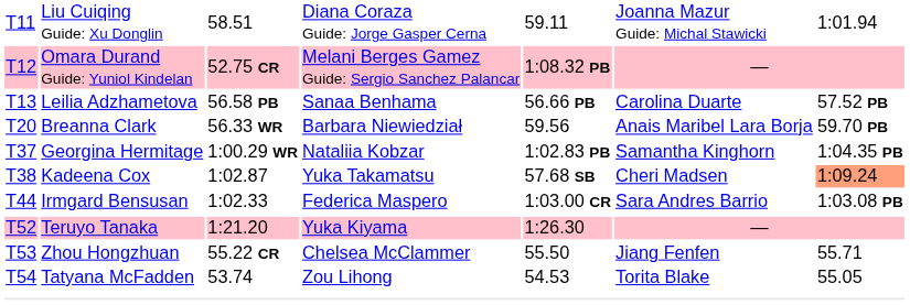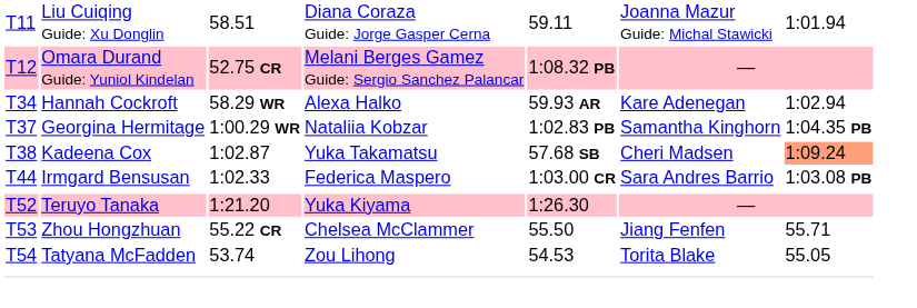 <table>
 <tr>
 <td><a href='#'>T11</a></td>
 <td><a href='#'>Liu Cuiqing</a><br><small>Guide: <a href='#'>Xu Donglin</a></small><br></td>
 <td>58.51</td>
 <td><a href='#'>Diana Coraza</a><br><small>Guide: <a href='#'>Jorge Gasper Cerna</a></small><br></td>
 <td>59.11</td>
 <td><a href='#'>Joanna Mazur</a><br><small>Guide: <a href='#'>Michal Stawicki</a></small><br></td>
 <td>1:01.94</td>
 </tr>
 <tr bgcolor="#FFC0CB">
 <td><a href='#'>T12</a></td>
 <td><a href='#'>Omara Durand</a><br><small>Guide: <a href='#'>Yuniol Kindelan</a></small><br></td>
 <td>52.75 <small><strong>CR</strong></small></td>
 <td><a href='#'>Melani Berges Gamez</a><br><small>Guide: <a href='#'>Sergio Sanchez Palancar</a></small><br></td>
 <td>1:08.32 <small><strong>PB</strong></small></td>
 <td colspan=2 align=center>—</td>
 </tr>
 <tr>
-<td><a href='#'>T13</a></td>
-<td><a href='#'>Leilia Adzhametova</a><br></td>
-<td>56.58 <small><strong>PB</strong></small></td>
-<td><a href='#'>Sanaa Benhama</a><br></td>
-<td>56.66 <small><strong>PB</strong></small></td>
-<td><a href='#'>Carolina Duarte</a><br></td>
-<td>57.52 <small><strong>PB</strong></small></td>
-</tr>
-<tr>
-<td><a href='#'>T20</a></td>
-<td><a href='#'>Breanna Clark</a><br></td>
-<td>56.33 <small><strong>WR</strong></small></td>
-<td><a href='#'>Barbara Niewiedział</a><br></td>
-<td>59.56</td>
-<td><a href='#'>Anais Maribel Lara Borja</a><br></td>
-<td>59.70 <small><strong>PB</strong></small></td>
+<td><a href='#'>T34</a></td>
+<td><a href='#'>Hannah Cockroft</a><br></td>
+<td>58.29 <small><strong>WR</strong></small></td>
+<td><a href='#'>Alexa Halko</a><br></td>
+<td>59.93 <small><strong>AR</strong></small></td>
+<td><a href='#'>Kare Adenegan</a><br></td>
+<td>1:02.94</td>
 </tr>
 <tr>
 <td><a href='#'>T37</a></td>
 <td><a href='#'>Georgina Hermitage</a><br></td>
 <td>1:00.29 <small><strong>WR</strong></small></td>
 <td><a href='#'>Nataliia Kobzar</a><br></td>
 <td>1:02.83 <small><strong>PB</strong></small></td>
 <td><a href='#'>Samantha Kinghorn</a><br></td>
 <td>1:04.35 <small><strong>PB</strong></small></td>
 </tr>
 <tr>
 <td><a href='#'>T38</a></td>
 <td><a href='#'>Kadeena Cox</a><br></td>
 <td>1:02.87</td>
 <td><a href='#'>Yuka Takamatsu</a><br></td>
 <td>57.68 <small><strong>SB</strong></small></td>
 <td><a href='#'>Cheri Madsen</a><br></td>
 <td style="background: lightsalmon;">1:09.24</td>
 </tr>
 <tr>
 <td><a href='#'>T44</a></td>
 <td><a href='#'>Irmgard Bensusan</a><br></td>
 <td>1:02.33</td>
 <td><a href='#'>Federica Maspero</a><br></td>
 <td>1:03.00 <small><strong>CR</strong></small></td>
 <td><a href='#'>Sara Andres Barrio</a><br></td>
 <td>1:03.08 <small><strong>PB</strong></small></td>
 </tr>
 <tr>
 </tr>
 <tr bgcolor="#FFC0CB">
 <td><a href='#'>T52</a></td>
 <td><a href='#'>Teruyo Tanaka</a><br></td>
 <td>1:21.20</td>
 <td><a href='#'>Yuka Kiyama</a><br></td>
 <td>1:26.30</td>
 <td colspan=2 align=center>—</td>
 </tr>
 <tr>
 <td><a href='#'>T53</a></td>
 <td><a href='#'>Zhou Hongzhuan</a><br></td>
 <td>55.22 <small><strong>CR</strong></small></td>
 <td><a href='#'>Chelsea McClammer</a><br></td>
 <td>55.50</td>
 <td><a href='#'>Jiang Fenfen</a><br></td>
 <td>55.71</td>
 </tr>
 <tr>
 <td><a href='#'>T54</a></td>
 <td><a href='#'>Tatyana McFadden</a><br></td>
 <td>53.74</td>
 <td><a href='#'>Zou Lihong</a><br></td>
 <td>54.53</td>
 <td><a href='#'>Torita Blake</a><br></td>
 <td>55.05</td>
 </tr>
 <tr>
 <td colspan=7></td>
 </tr>
 <tr>
 </tr>
 <tr bgcolor= e8e8e8>
 <td colspan=7></td>
 </tr>
 </table>
